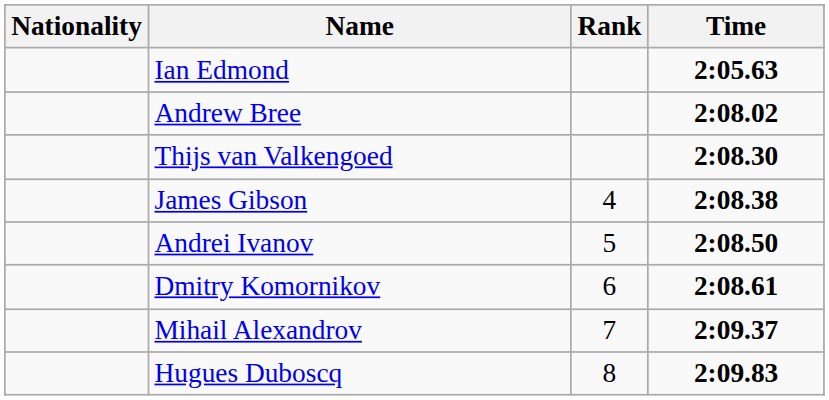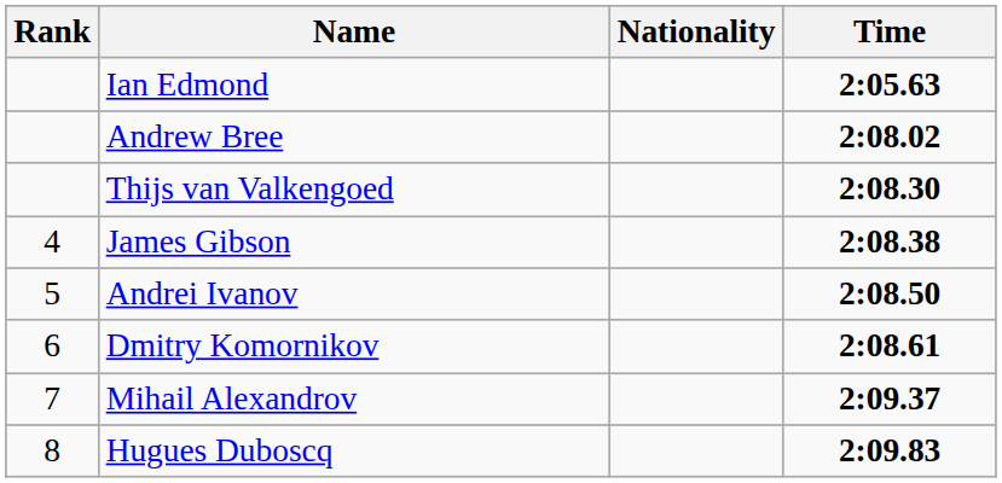 <table class="wikitable">
 <tr>
+<th>Rank</th>
+<th style="width: 15em">Name</th>
 <th>Nationality</th>
-<th style="width: 15em">Name</th>
-<th>Rank</th>
 <th style="width: 6em">Time</th>
 </tr>
 <tr>
+<td align="center"></td>
+<td><a href='#'>Ian Edmond</a></td>
 <td></td>
-<td><a href='#'>Ian Edmond</a></td>
-<td align="center"></td>
 <td align="center"><strong>2:05.63</strong></td>
 </tr>
 <tr>
+<td align="center"></td>
+<td><a href='#'>Andrew Bree</a></td>
 <td></td>
-<td><a href='#'>Andrew Bree</a></td>
-<td align="center"></td>
 <td align="center"><strong>2:08.02</strong></td>
 </tr>
 <tr>
+<td align="center"></td>
+<td><a href='#'>Thijs van Valkengoed</a></td>
 <td></td>
-<td><a href='#'>Thijs van Valkengoed</a></td>
-<td align="center"></td>
 <td align="center"><strong>2:08.30</strong></td>
 </tr>
 <tr>
+<td align="center">4</td>
+<td><a href='#'>James Gibson</a></td>
 <td></td>
-<td><a href='#'>James Gibson</a></td>
-<td align="center">4</td>
 <td align="center"><strong>2:08.38</strong></td>
 </tr>
 <tr>
+<td align="center">5</td>
+<td><a href='#'>Andrei Ivanov</a></td>
 <td></td>
-<td><a href='#'>Andrei Ivanov</a></td>
-<td align="center">5</td>
 <td align="center"><strong>2:08.50</strong></td>
 </tr>
 <tr>
+<td align="center">6</td>
+<td><a href='#'>Dmitry Komornikov</a></td>
 <td></td>
-<td><a href='#'>Dmitry Komornikov</a></td>
-<td align="center">6</td>
 <td align="center"><strong>2:08.61</strong></td>
 </tr>
 <tr>
+<td align="center">7</td>
+<td><a href='#'>Mihail Alexandrov</a></td>
 <td></td>
-<td><a href='#'>Mihail Alexandrov</a></td>
-<td align="center">7</td>
 <td align="center"><strong>2:09.37</strong></td>
 </tr>
 <tr>
+<td align="center">8</td>
+<td><a href='#'>Hugues Duboscq</a></td>
 <td></td>
-<td><a href='#'>Hugues Duboscq</a></td>
-<td align="center">8</td>
 <td align="center"><strong>2:09.83</strong></td>
 </tr>
 </table>
